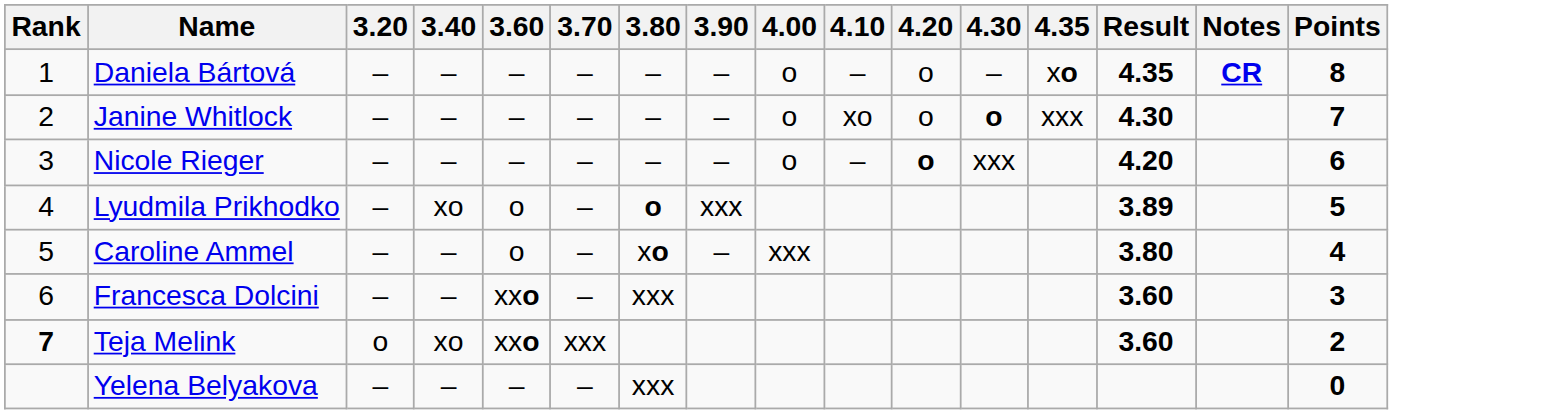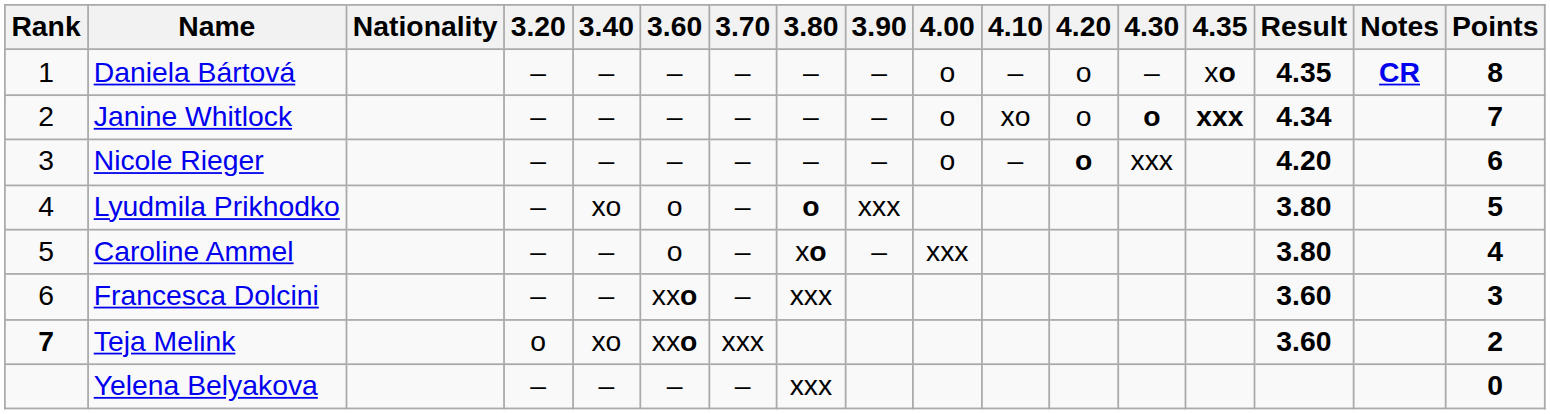 <table class="wikitable sortable" style="text-align:center">
 <tr>
 <th>Rank</th>
 <th>Name</th>
+<th>Nationality</th>
 <th>3.20</th>
 <th>3.40</th>
 <th>3.60</th>
 <th>3.70</th>
 <th>3.80</th>
 <th>3.90</th>
 <th>4.00</th>
 <th>4.10</th>
 <th>4.20</th>
 <th>4.30</th>
 <th>4.35</th>
 <th>Result</th>
 <th>Notes</th>
 <th>Points</th>
 </tr>
 <tr>
 <td>1</td>
 <td align=left><a href='#'>Daniela Bártová</a></td>
+<td align=left></td>
 <td>–</td>
 <td>–</td>
 <td>–</td>
 <td>–</td>
 <td>–</td>
 <td>–</td>
 <td>o</td>
 <td>–</td>
 <td>o</td>
 <td>–</td>
 <td>x<strong>o</strong></td>
 <td><strong>4.35</strong></td>
 <td><strong><a href='#'>CR</a></strong></td>
 <td><strong>8</strong></td>
 </tr>
 <tr>
 <td>2</td>
 <td align=left><a href='#'>Janine Whitlock</a></td>
+<td align=left></td>
 <td>–</td>
 <td>–</td>
 <td>–</td>
 <td>–</td>
 <td>–</td>
 <td>–</td>
 <td>o</td>
 <td>xo</td>
 <td>o</td>
 <td><strong>o</strong></td>
-<td>xxx</td>
-<td><strong>4.30</strong></td>
+<td><strong>xxx</strong></td>
+<td><strong>4.34</strong></td>
 <td></td>
 <td><strong>7</strong></td>
 </tr>
 <tr>
 <td>3</td>
 <td align=left><a href='#'>Nicole Rieger</a></td>
+<td align=left></td>
 <td>–</td>
 <td>–</td>
 <td>–</td>
 <td>–</td>
 <td>–</td>
 <td>–</td>
 <td>o</td>
 <td>–</td>
 <td><strong>o</strong></td>
 <td>xxx</td>
 <td></td>
 <td><strong>4.20</strong></td>
 <td></td>
 <td><strong>6</strong></td>
 </tr>
 <tr>
 <td>4</td>
 <td align=left><a href='#'>Lyudmila Prikhodko</a></td>
+<td align=left></td>
 <td>–</td>
 <td>xo</td>
 <td>o</td>
 <td>–</td>
 <td><strong>o</strong></td>
 <td>xxx</td>
 <td></td>
 <td></td>
 <td></td>
 <td></td>
 <td></td>
-<td><strong>3.89</strong></td>
+<td><strong>3.80</strong></td>
 <td></td>
 <td><strong>5</strong></td>
 </tr>
 <tr>
 <td>5</td>
 <td align=left><a href='#'>Caroline Ammel</a></td>
+<td align=left></td>
 <td>–</td>
 <td>–</td>
 <td>o</td>
 <td>–</td>
 <td>x<strong>o</strong></td>
 <td>–</td>
 <td>xxx</td>
 <td></td>
 <td></td>
 <td></td>
 <td></td>
 <td><strong>3.80</strong></td>
 <td></td>
 <td><strong>4</strong></td>
 </tr>
 <tr>
 <td>6</td>
 <td align=left><a href='#'>Francesca Dolcini</a></td>
+<td align=left></td>
 <td>–</td>
 <td>–</td>
 <td>xx<strong>o</strong></td>
 <td>–</td>
 <td>xxx</td>
 <td></td>
 <td></td>
 <td></td>
 <td></td>
 <td></td>
 <td></td>
 <td><strong>3.60</strong></td>
 <td></td>
 <td><strong>3</strong></td>
 </tr>
 <tr>
 <td><strong>7</strong></td>
 <td align=left><a href='#'>Teja Melink</a></td>
+<td align=left></td>
 <td>o</td>
 <td>xo</td>
 <td>xx<strong>o</strong></td>
 <td>xxx</td>
 <td></td>
 <td></td>
 <td></td>
 <td></td>
 <td></td>
 <td></td>
 <td></td>
 <td><strong>3.60</strong></td>
 <td></td>
 <td><strong>2</strong></td>
 </tr>
 <tr>
 <td></td>
 <td align=left><a href='#'>Yelena Belyakova</a></td>
+<td align=left></td>
 <td>–</td>
 <td>–</td>
 <td>–</td>
 <td>–</td>
 <td>xxx</td>
 <td></td>
 <td></td>
 <td></td>
 <td></td>
 <td></td>
 <td></td>
 <td><strong></strong></td>
 <td></td>
 <td><strong>0</strong></td>
 </tr>
 </table>
